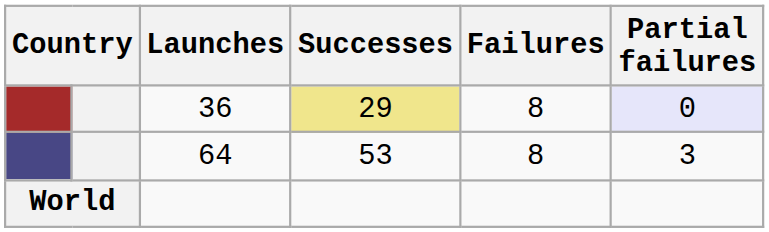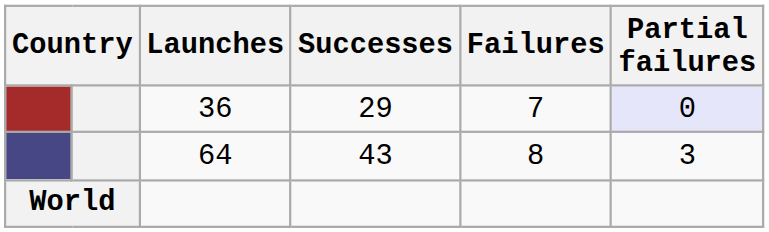 <table align="left" class="wikitable sortable" style="text-align:center;">
 <tr>
 <th scope=col colspan=2>Country</th>
 <th scope=col>Launches</th>
 <th scope=col>Successes</th>
 <th scope=col>Failures</th>
 <th scope=col>Partial<br>failures</th>
 </tr>
 <tr>
 <th scope=row style="background:#a52a2a;"></th>
 <th style="text-align:left;"></th>
 <td>36</td>
-<td style="background: khaki;">29</td>
-<td>8</td>
+<td>29</td>
+<td>7</td>
 <td style="background: lavender;">0</td>
 </tr>
 <tr>
 <th scope=row style="background:#484785;"></th>
 <th style="text-align:left;"></th>
 <td>64</td>
-<td>53</td>
+<td>43</td>
 <td>8</td>
 <td>3</td>
 </tr>
 <tr>
 <th colspan="2">World</th>
 <td></td>
 <td></td>
 <td></td>
 <td></td>
 </tr>
 </table>
